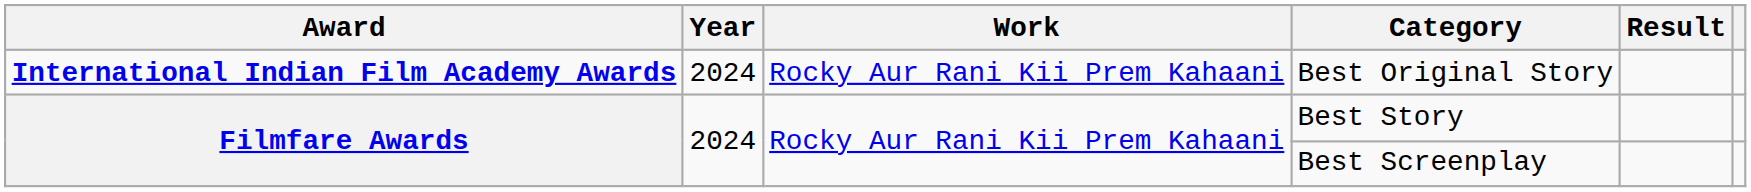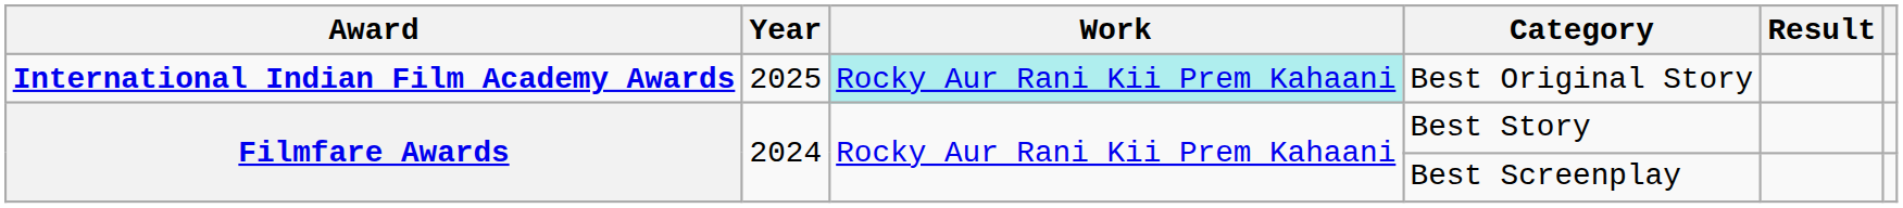 <table class="wikitable sortable plainrowheaders">
 <tr>
 <th scope="col">Award</th>
 <th scope="col">Year</th>
 <th scope="col">Work</th>
 <th scope="col">Category</th>
 <th scope="col">Result</th>
 <th scope="col" class="unsortable"></th>
 </tr>
 <tr>
 <td><strong><a href='#'>International Indian Film Academy Awards</a></strong></td>
-<td>2024</td>
-<td><a href='#'>Rocky Aur Rani Kii Prem Kahaani</a></td>
+<td>2025</td>
+<td style="background: paleturquoise;"><a href='#'>Rocky Aur Rani Kii Prem Kahaani</a></td>
 <td>Best Original Story</td>
 <td></td>
 <td></td>
 </tr>
 <tr>
 <th scope="row" rowspan="2"><a href='#'>Filmfare Awards</a></th>
 <td rowspan="2">2024</td>
 <td rowspan="2"><a href='#'>Rocky Aur Rani Kii Prem Kahaani</a></td>
 <td>Best Story</td>
 <td></td>
 <td></td>
 </tr>
 <tr>
 <td>Best Screenplay</td>
 <td></td>
 <td></td>
 </tr>
 </table>
